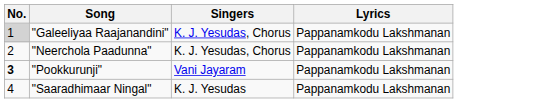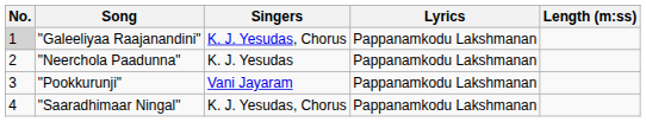 <table class="wikitable" style="font-size:95%;">
 <tr>
 <th>No.</th>
 <th>Song</th>
 <th>Singers</th>
 <th>Lyrics</th>
+<th>Length (m:ss)</th>
 </tr>
 <tr>
 <td style="background: lightgrey;">1</td>
 <td>"Galeeliyaa Raajanandini"</td>
 <td><a href='#'>K. J. Yesudas</a>, Chorus</td>
 <td>Pappanamkodu Lakshmanan</td>
+<td></td>
 </tr>
 <tr>
 <td>2</td>
 <td>"Neerchola Paadunna"</td>
-<td>K. J. Yesudas, Chorus</td>
+<td>K. J. Yesudas</td>
 <td>Pappanamkodu Lakshmanan</td>
+<td></td>
 </tr>
 <tr>
-<td><strong>3</strong></td>
+<td>3</td>
 <td>"Pookkurunji"</td>
 <td><a href='#'>Vani Jayaram</a></td>
 <td>Pappanamkodu Lakshmanan</td>
+<td></td>
 </tr>
 <tr>
 <td>4</td>
 <td>"Saaradhimaar Ningal"</td>
-<td>K. J. Yesudas</td>
+<td>K. J. Yesudas, Chorus</td>
 <td>Pappanamkodu Lakshmanan</td>
+<td></td>
 </tr>
 </table>
